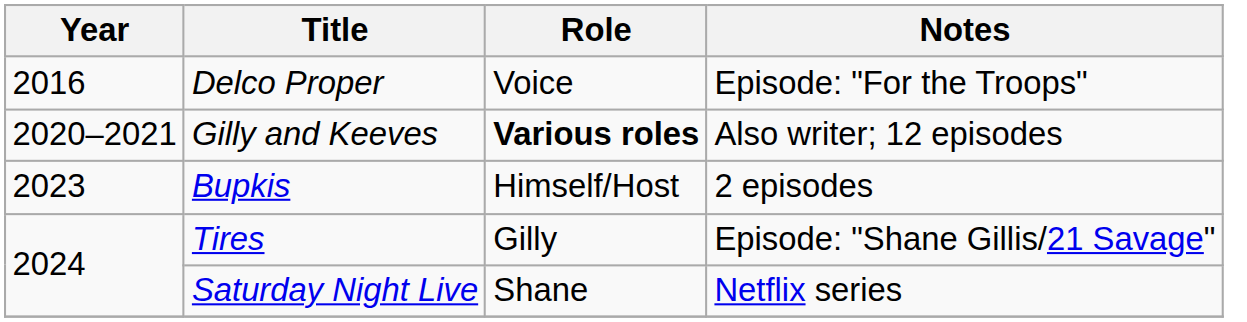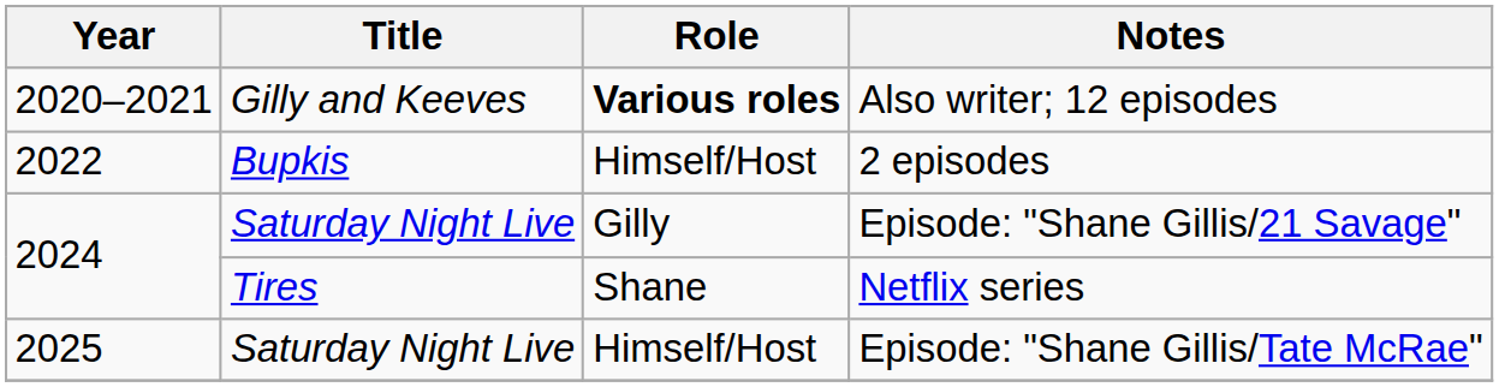 <table class="wikitable unsortable">
 <tr>
 <th>Year</th>
 <th>Title</th>
 <th>Role</th>
 <th>Notes</th>
 </tr>
 <tr>
-<td>2016</td>
-<td><em>Delco Proper</em></td>
-<td>Voice</td>
-<td>Episode: "For the Troops"</td>
-</tr>
-<tr>
 <td>2020–2021</td>
 <td><em>Gilly and Keeves</em></td>
 <td><strong>Various roles</strong></td>
 <td>Also writer; 12 episodes</td>
 </tr>
 <tr>
-<td>2023</td>
+<td>2022</td>
 <td><em><a href='#'>Bupkis</a></em></td>
 <td>Himself/Host</td>
 <td>2 episodes</td>
 </tr>
 <tr>
 <td rowspan="2">2024</td>
-<td><em><a href='#'>Tires</a></em></td>
+<td><em><a href='#'>Saturday Night Live</a></em></td>
 <td>Gilly</td>
 <td>Episode: "Shane Gillis/<a href='#'>21 Savage</a>"</td>
 </tr>
 <tr>
-<td><em><a href='#'>Saturday Night Live</a></em></td>
+<td><em><a href='#'>Tires</a></em></td>
 <td>Shane</td>
 <td><a href='#'>Netflix</a> series</td>
 </tr>
 <tr>
+<td>2025</td>
+<td><em>Saturday Night Live</em></td>
+<td>Himself/Host</td>
+<td>Episode: "Shane Gillis/<a href='#'>Tate McRae</a>"</td>
+</tr>
+<tr>
 </tr>
 </table>
